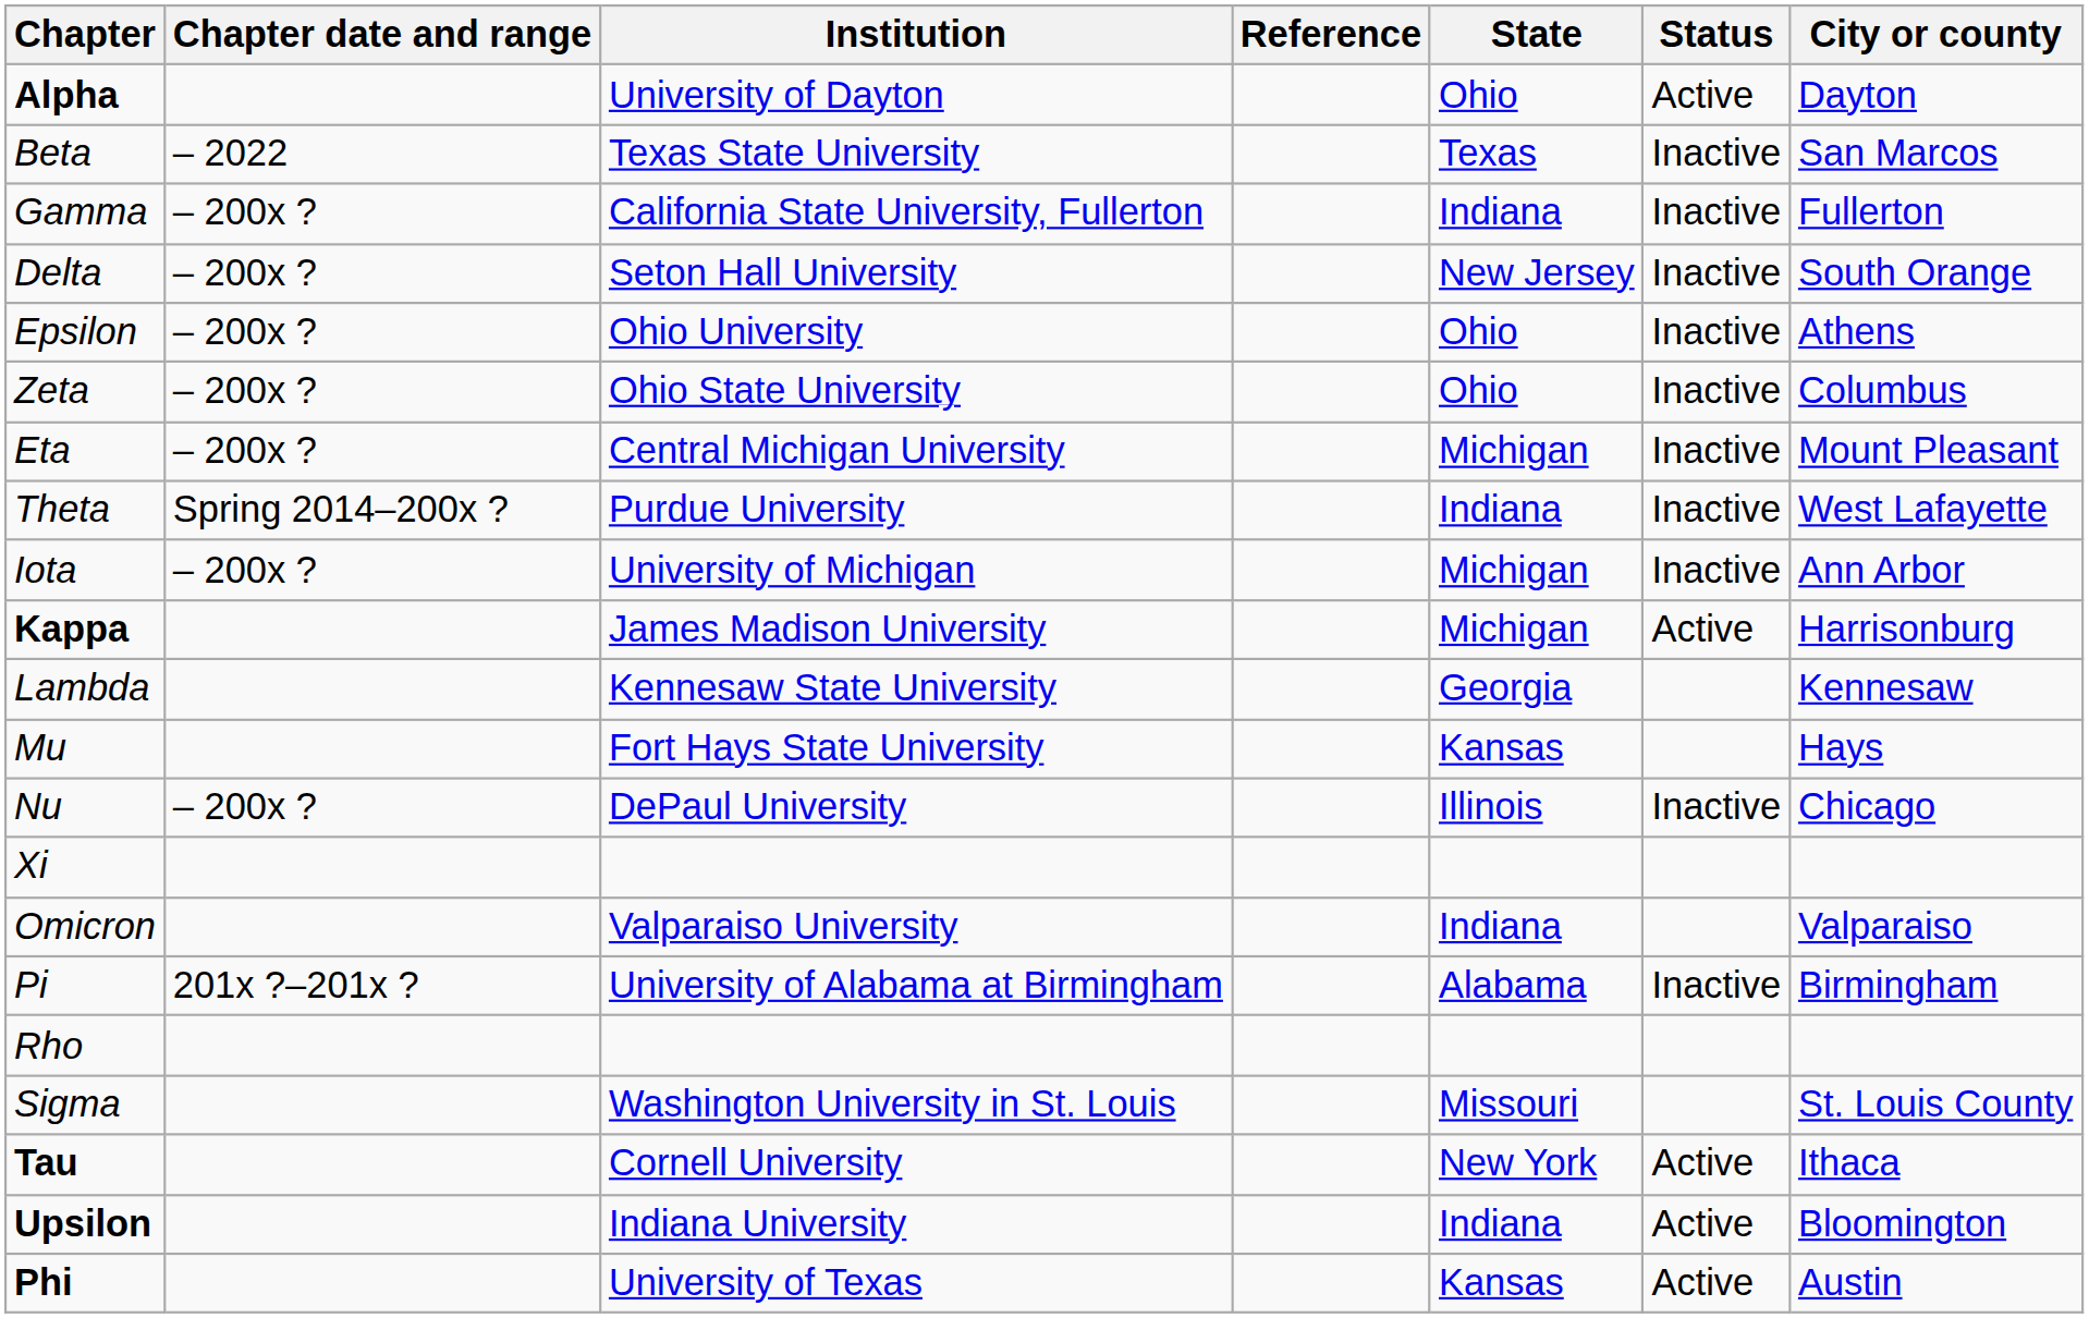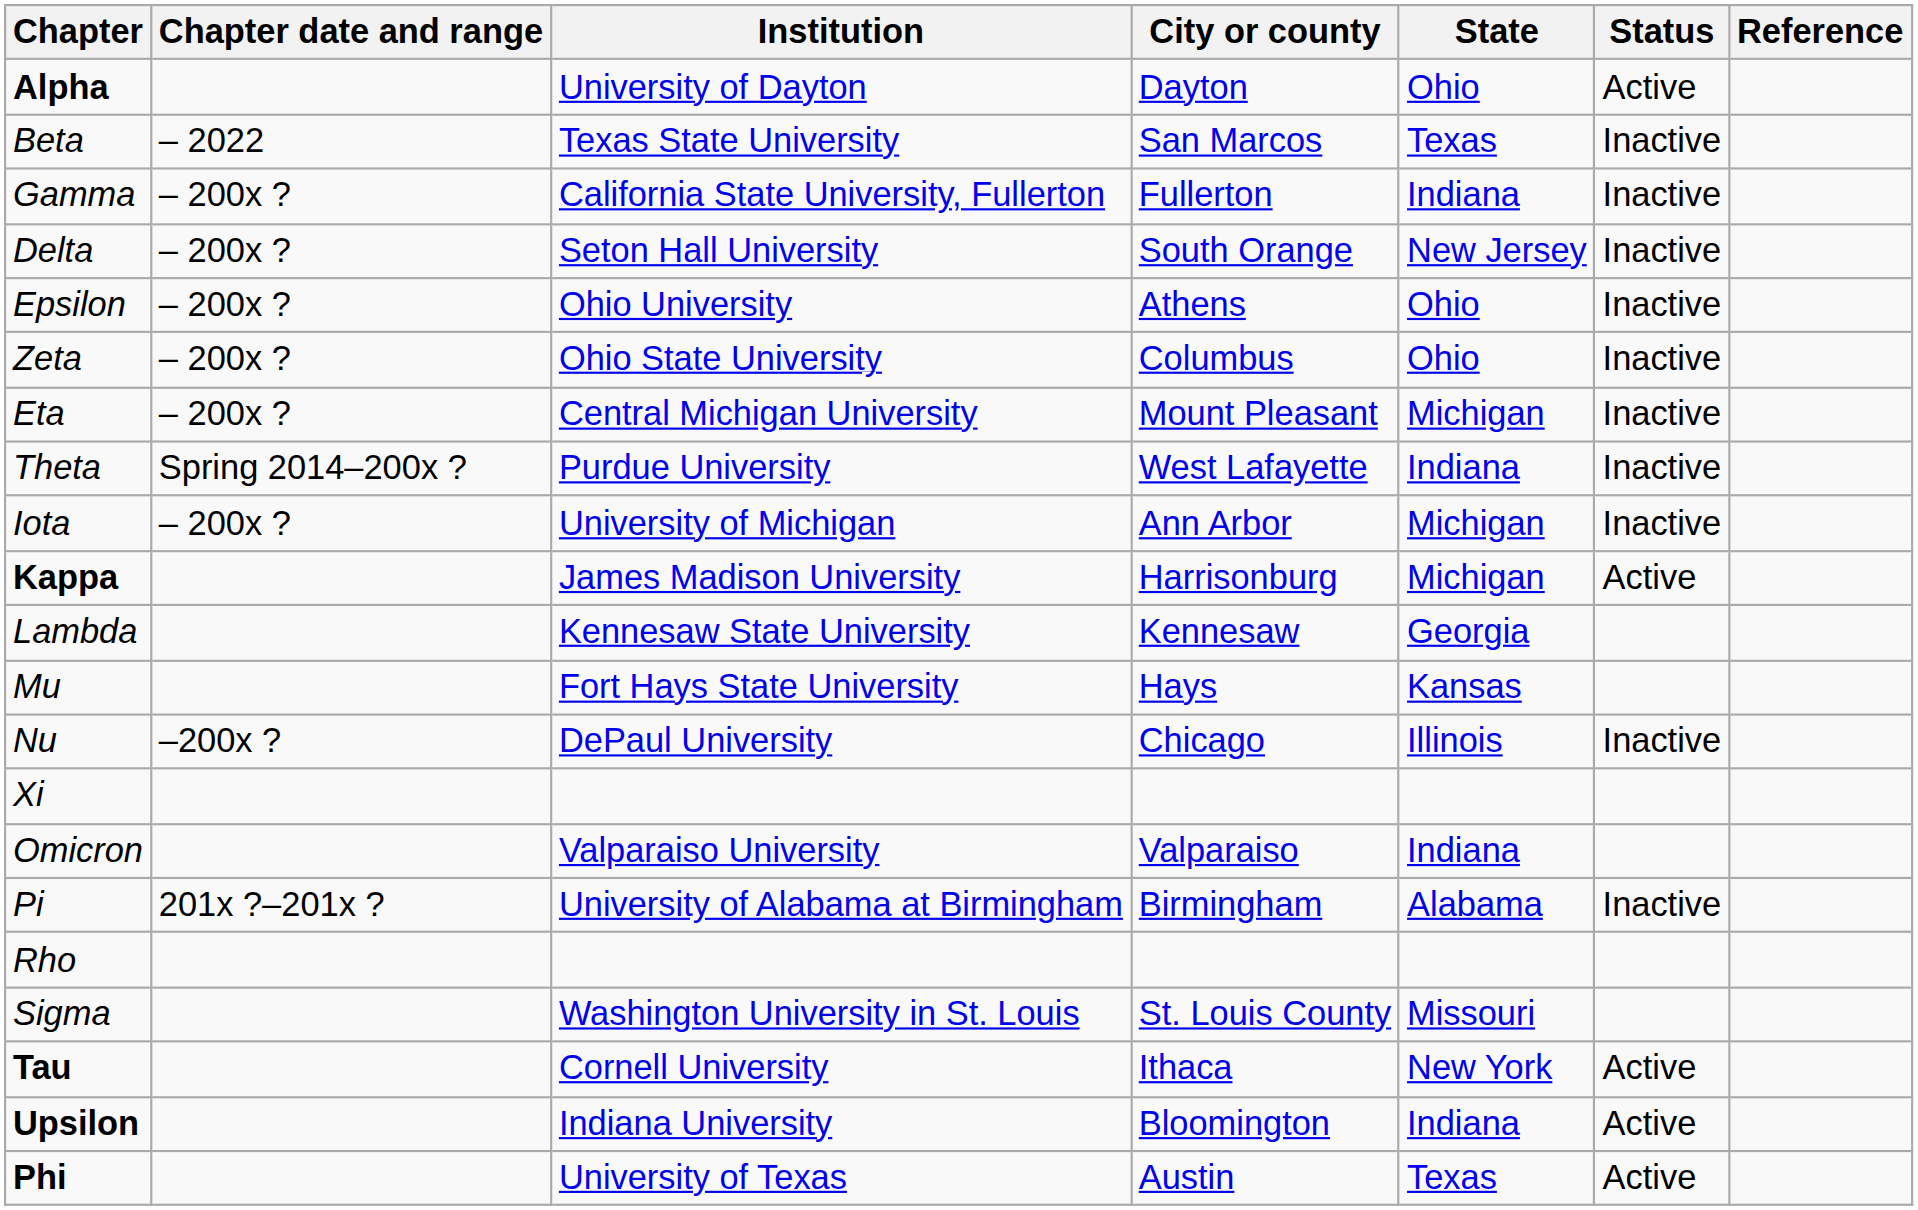 <table class="sortable wikitable">
 <tr>
 <th>Chapter</th>
 <th>Chapter date and range</th>
 <th>Institution</th>
-<th>Reference</th>
+<th>City or county</th>
 <th>State</th>
 <th>Status</th>
-<th>City or county</th>
+<th>Reference</th>
 </tr>
 <tr>
 <td><strong>Alpha</strong></td>
 <td></td>
 <td><a href='#'>University of Dayton</a></td>
-<td></td>
+<td><a href='#'>Dayton</a></td>
 <td><a href='#'>Ohio</a></td>
 <td>Active</td>
-<td><a href='#'>Dayton</a></td>
+<td></td>
 </tr>
 <tr>
 <td><em>Beta</em></td>
 <td> – 2022</td>
 <td><a href='#'>Texas State University</a></td>
-<td></td>
+<td><a href='#'>San Marcos</a></td>
 <td><a href='#'>Texas</a></td>
 <td>Inactive</td>
-<td><a href='#'>San Marcos</a></td>
+<td></td>
 </tr>
 <tr>
 <td><em>Gamma</em></td>
 <td> – 200x ?</td>
 <td><a href='#'>California State University, Fullerton</a></td>
-<td></td>
+<td><a href='#'>Fullerton</a></td>
 <td><a href='#'>Indiana</a></td>
 <td>Inactive</td>
-<td><a href='#'>Fullerton</a></td>
+<td></td>
 </tr>
 <tr>
 <td><em>Delta</em></td>
 <td> – 200x ?</td>
 <td><a href='#'>Seton Hall University</a></td>
-<td></td>
+<td><a href='#'>South Orange</a></td>
 <td><a href='#'>New Jersey</a></td>
 <td>Inactive</td>
-<td><a href='#'>South Orange</a></td>
+<td></td>
 </tr>
 <tr>
 <td><em>Epsilon</em></td>
 <td> – 200x ?</td>
 <td><a href='#'>Ohio University</a></td>
-<td></td>
+<td><a href='#'>Athens</a></td>
 <td><a href='#'>Ohio</a></td>
 <td>Inactive</td>
-<td><a href='#'>Athens</a></td>
+<td></td>
 </tr>
 <tr>
 <td><em>Zeta</em></td>
 <td> – 200x ?</td>
 <td><a href='#'>Ohio State University</a></td>
-<td></td>
+<td><a href='#'>Columbus</a></td>
 <td><a href='#'>Ohio</a></td>
 <td>Inactive</td>
-<td><a href='#'>Columbus</a></td>
+<td></td>
 </tr>
 <tr>
 <td><em>Eta</em></td>
 <td> – 200x ?</td>
 <td><a href='#'>Central Michigan University</a></td>
-<td></td>
+<td><a href='#'>Mount Pleasant</a></td>
 <td><a href='#'>Michigan</a></td>
 <td>Inactive</td>
-<td><a href='#'>Mount Pleasant</a></td>
+<td></td>
 </tr>
 <tr>
 <td><em>Theta</em></td>
 <td>Spring 2014–200x ?</td>
 <td><a href='#'>Purdue University</a></td>
-<td></td>
+<td><a href='#'>West Lafayette</a></td>
 <td><a href='#'>Indiana</a></td>
 <td>Inactive</td>
-<td><a href='#'>West Lafayette</a></td>
+<td></td>
 </tr>
 <tr>
 <td><em>Iota</em></td>
 <td> – 200x ?</td>
 <td><a href='#'>University of Michigan</a></td>
-<td></td>
+<td><a href='#'>Ann Arbor</a></td>
 <td><a href='#'>Michigan</a></td>
 <td>Inactive</td>
-<td><a href='#'>Ann Arbor</a></td>
+<td></td>
 </tr>
 <tr>
 <td><strong>Kappa</strong></td>
 <td></td>
 <td><a href='#'>James Madison University</a></td>
-<td></td>
+<td><a href='#'>Harrisonburg</a></td>
 <td><a href='#'>Michigan</a></td>
 <td>Active</td>
-<td><a href='#'>Harrisonburg</a></td>
+<td></td>
 </tr>
 <tr>
 <td><em>Lambda</em></td>
 <td></td>
 <td><a href='#'>Kennesaw State University</a></td>
-<td></td>
+<td><a href='#'>Kennesaw</a></td>
 <td><a href='#'>Georgia</a></td>
 <td></td>
-<td><a href='#'>Kennesaw</a></td>
+<td></td>
 </tr>
 <tr>
 <td><em>Mu</em></td>
 <td></td>
 <td><a href='#'>Fort Hays State University</a></td>
-<td></td>
+<td><a href='#'>Hays</a></td>
 <td><a href='#'>Kansas</a></td>
 <td></td>
-<td><a href='#'>Hays</a></td>
+<td></td>
 </tr>
 <tr>
 <td><em>Nu</em></td>
-<td> – 200x ?</td>
+<td>–200x ?</td>
 <td><a href='#'>DePaul University</a></td>
-<td></td>
+<td><a href='#'>Chicago</a></td>
 <td><a href='#'>Illinois</a></td>
 <td>Inactive</td>
-<td><a href='#'>Chicago</a></td>
+<td></td>
 </tr>
 <tr>
 <td><em>Xi</em></td>
 <td></td>
 <td></td>
 <td></td>
 <td></td>
 <td></td>
 <td></td>
 </tr>
 <tr>
 <td><em>Omicron</em></td>
 <td></td>
 <td><a href='#'>Valparaiso University</a></td>
-<td></td>
+<td><a href='#'>Valparaiso</a></td>
 <td><a href='#'>Indiana</a></td>
 <td></td>
-<td><a href='#'>Valparaiso</a></td>
+<td></td>
 </tr>
 <tr>
 <td><em>Pi</em></td>
 <td>201x ?–201x ?</td>
 <td><a href='#'>University of Alabama at Birmingham</a></td>
-<td></td>
+<td><a href='#'>Birmingham</a></td>
 <td><a href='#'>Alabama</a></td>
 <td>Inactive</td>
-<td><a href='#'>Birmingham</a></td>
+<td></td>
 </tr>
 <tr>
 <td><em>Rho</em></td>
 <td></td>
 <td></td>
 <td></td>
 <td></td>
 <td></td>
 <td></td>
 </tr>
 <tr>
 <td><em>Sigma</em></td>
 <td></td>
 <td><a href='#'>Washington University in St. Louis</a></td>
-<td></td>
+<td><a href='#'>St. Louis County</a></td>
 <td><a href='#'>Missouri</a></td>
 <td></td>
-<td><a href='#'>St. Louis County</a></td>
+<td></td>
 </tr>
 <tr>
 <td><strong>Tau</strong></td>
 <td></td>
 <td><a href='#'>Cornell University</a></td>
-<td></td>
+<td><a href='#'>Ithaca</a></td>
 <td><a href='#'>New York</a></td>
 <td>Active</td>
-<td><a href='#'>Ithaca</a></td>
+<td></td>
 </tr>
 <tr>
 <td><strong>Upsilon</strong></td>
 <td></td>
 <td><a href='#'>Indiana University</a></td>
-<td></td>
+<td><a href='#'>Bloomington</a></td>
 <td><a href='#'>Indiana</a></td>
 <td>Active</td>
-<td><a href='#'>Bloomington</a></td>
+<td></td>
 </tr>
 <tr>
 <td><strong>Phi</strong></td>
 <td></td>
 <td><a href='#'>University of Texas</a></td>
+<td><a href='#'>Austin</a></td>
+<td><a href='#'>Texas</a></td>
+<td>Active</td>
 <td></td>
-<td><a href='#'>Kansas</a></td>
-<td>Active</td>
-<td><a href='#'>Austin</a></td>
 </tr>
 </table>
